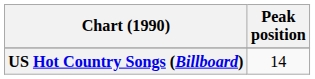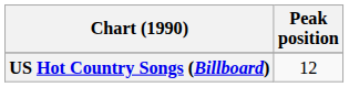 <table class="wikitable sortable plainrowheaders">
 <tr>
 <th>Chart (1990)</th>
 <th>Peak<br>position</th>
 </tr>
 <tr>
 </tr>
 <tr>
 <th scope="row">US <a href='#'>Hot Country Songs</a> (<em><a href='#'>Billboard</a></em>)</th>
-<td align="center">14</td>
+<td align="center">12</td>
 </tr>
 </table>
